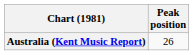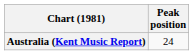 <table class="wikitable sortable plainrowheaders" style="text-align:center">
 <tr>
 <th>Chart (1981)</th>
 <th>Peak<br>position</th>
 </tr>
 <tr>
 <th scope="row">Australia (<a href='#'>Kent Music Report</a>)</th>
-<td>26</td>
+<td>24</td>
 </tr>
 </table>
